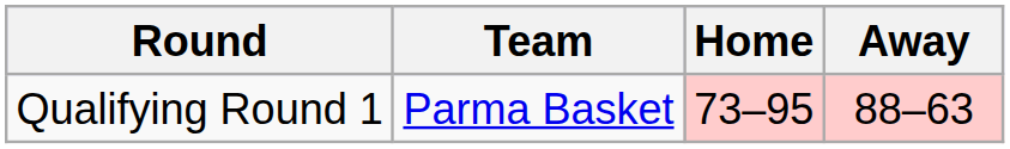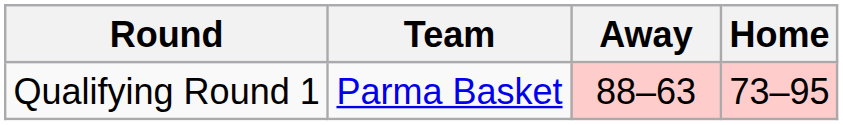 <table class="wikitable" style="text-align: left; font-size:95%">
 <tr bgcolor="#ccccff">
 <th>Round</th>
 <th>Team</th>
+<th>  Away  </th>
 <th>Home</th>
-<th>  Away  </th>
 </tr>
 <tr>
 <td>Qualifying Round 1</td>
 <td> <a href='#'>Parma Basket</a></td>
+<td align="center" bgcolor=#FFCCCC>88–63</td>
 <td align="center" bgcolor=#FFCCCC>73–95</td>
-<td align="center" bgcolor=#FFCCCC>88–63</td>
 </tr>
 </table>
